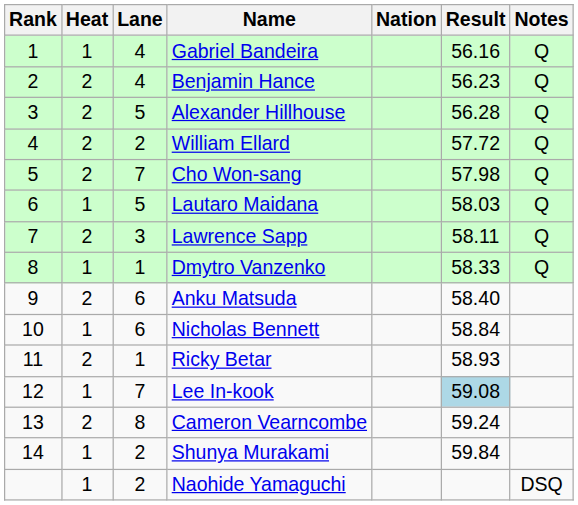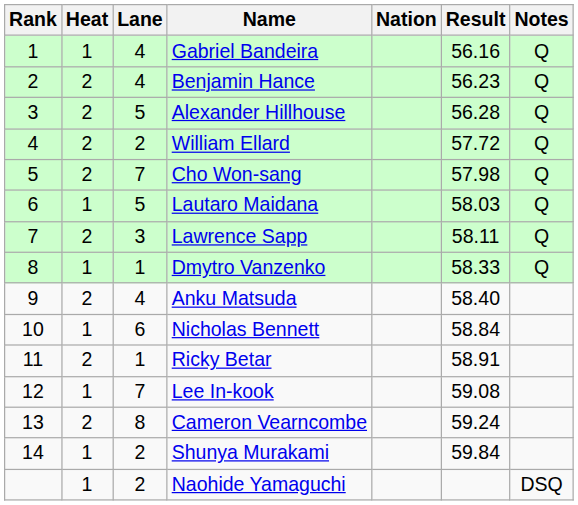 <table class="wikitable sortable" style="text-align:center">
 <tr>
 <th>Rank</th>
 <th>Heat</th>
 <th>Lane</th>
 <th>Name</th>
 <th>Nation</th>
 <th>Result</th>
 <th>Notes</th>
 </tr>
 <tr bgcolor=ccffcc>
 <td>1</td>
 <td>1</td>
 <td>4</td>
 <td align=left><a href='#'>Gabriel Bandeira</a></td>
 <td align=left></td>
 <td>56.16</td>
 <td>Q</td>
 </tr>
 <tr bgcolor=ccffcc>
 <td>2</td>
 <td>2</td>
 <td>4</td>
 <td align=left><a href='#'>Benjamin Hance</a></td>
 <td align=left></td>
 <td>56.23</td>
 <td>Q</td>
 </tr>
 <tr bgcolor=ccffcc>
 <td>3</td>
 <td>2</td>
 <td>5</td>
 <td align=left><a href='#'>Alexander Hillhouse</a></td>
 <td align=left></td>
 <td>56.28</td>
 <td>Q</td>
 </tr>
 <tr bgcolor=ccffcc>
 <td>4</td>
 <td>2</td>
 <td>2</td>
 <td align=left><a href='#'>William Ellard</a></td>
 <td align=left></td>
 <td>57.72</td>
 <td>Q</td>
 </tr>
 <tr bgcolor=ccffcc>
 <td>5</td>
 <td>2</td>
 <td>7</td>
 <td align=left><a href='#'>Cho Won-sang</a></td>
 <td align=left></td>
 <td>57.98</td>
 <td>Q</td>
 </tr>
 <tr bgcolor=ccffcc>
 <td>6</td>
 <td>1</td>
 <td>5</td>
 <td align=left><a href='#'>Lautaro Maidana</a></td>
 <td align=left></td>
 <td>58.03</td>
 <td>Q</td>
 </tr>
 <tr bgcolor=ccffcc>
 <td>7</td>
 <td>2</td>
 <td>3</td>
 <td align=left><a href='#'>Lawrence Sapp</a></td>
 <td align=left></td>
 <td>58.11</td>
 <td>Q</td>
 </tr>
 <tr bgcolor=ccffcc>
 <td>8</td>
 <td>1</td>
 <td>1</td>
 <td align=left><a href='#'>Dmytro Vanzenko</a></td>
 <td align=left></td>
 <td>58.33</td>
 <td>Q</td>
 </tr>
 <tr>
 <td>9</td>
 <td>2</td>
-<td>6</td>
+<td>4</td>
 <td align=left><a href='#'>Anku Matsuda</a></td>
 <td align=left></td>
 <td>58.40</td>
 <td></td>
 </tr>
 <tr>
 <td>10</td>
 <td>1</td>
 <td>6</td>
 <td align=left><a href='#'>Nicholas Bennett</a></td>
 <td align=left></td>
 <td>58.84</td>
 <td></td>
 </tr>
 <tr>
 <td>11</td>
 <td>2</td>
 <td>1</td>
 <td align=left><a href='#'>Ricky Betar</a></td>
 <td align=left></td>
-<td>58.93</td>
+<td>58.91</td>
 <td></td>
 </tr>
 <tr>
 <td>12</td>
 <td>1</td>
 <td>7</td>
 <td align=left><a href='#'>Lee In-kook</a></td>
 <td align=left></td>
-<td style="background: lightblue;">59.08</td>
+<td>59.08</td>
 <td></td>
 </tr>
 <tr>
 <td>13</td>
 <td>2</td>
 <td>8</td>
 <td align=left><a href='#'>Cameron Vearncombe</a></td>
 <td align=left></td>
 <td>59.24</td>
 <td></td>
 </tr>
 <tr>
 <td>14</td>
 <td>1</td>
 <td>2</td>
 <td align=left><a href='#'>Shunya Murakami</a></td>
 <td align=left></td>
 <td>59.84</td>
 <td></td>
 </tr>
 <tr>
 <td></td>
 <td>1</td>
 <td>2</td>
 <td align=left><a href='#'>Naohide Yamaguchi</a></td>
 <td align=left></td>
 <td></td>
 <td>DSQ</td>
 </tr>
 </table>
